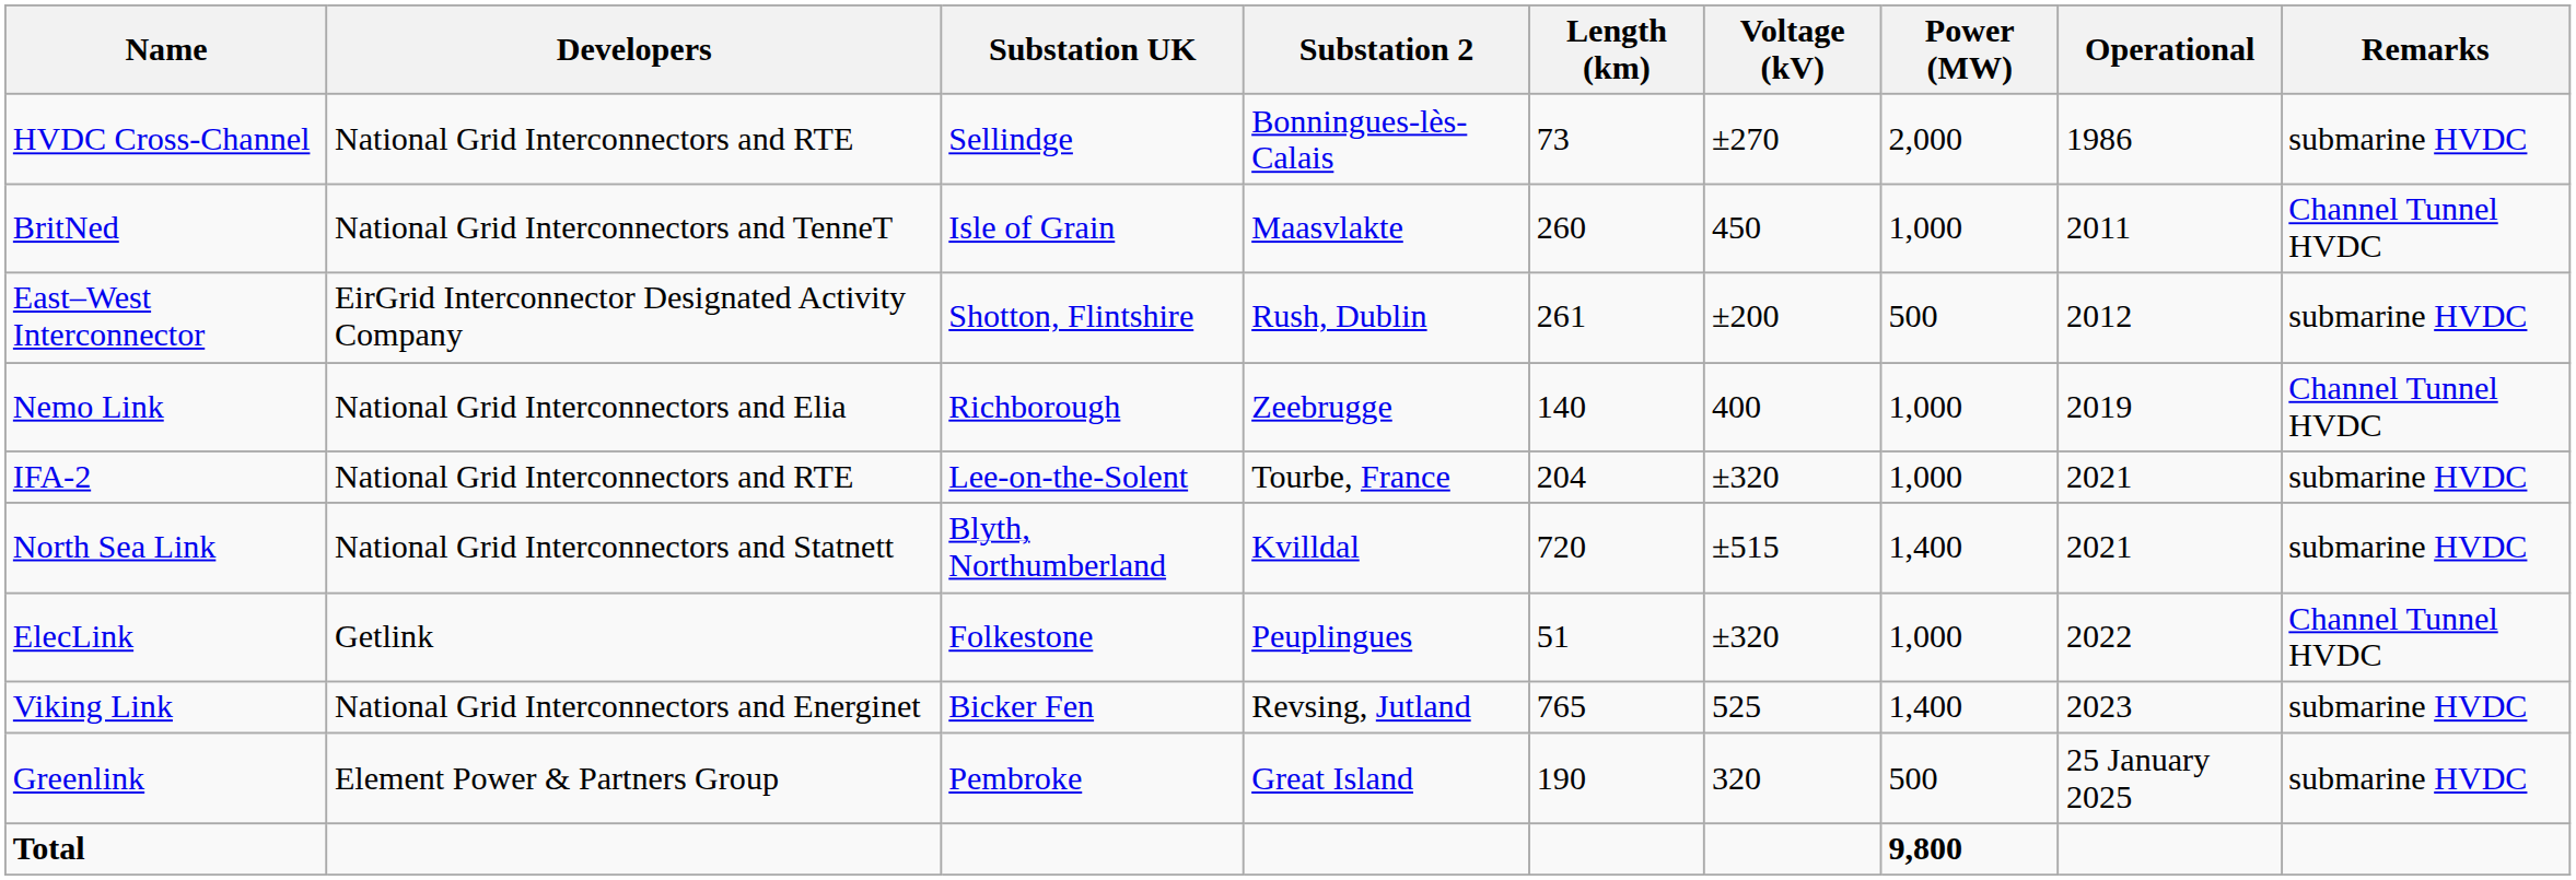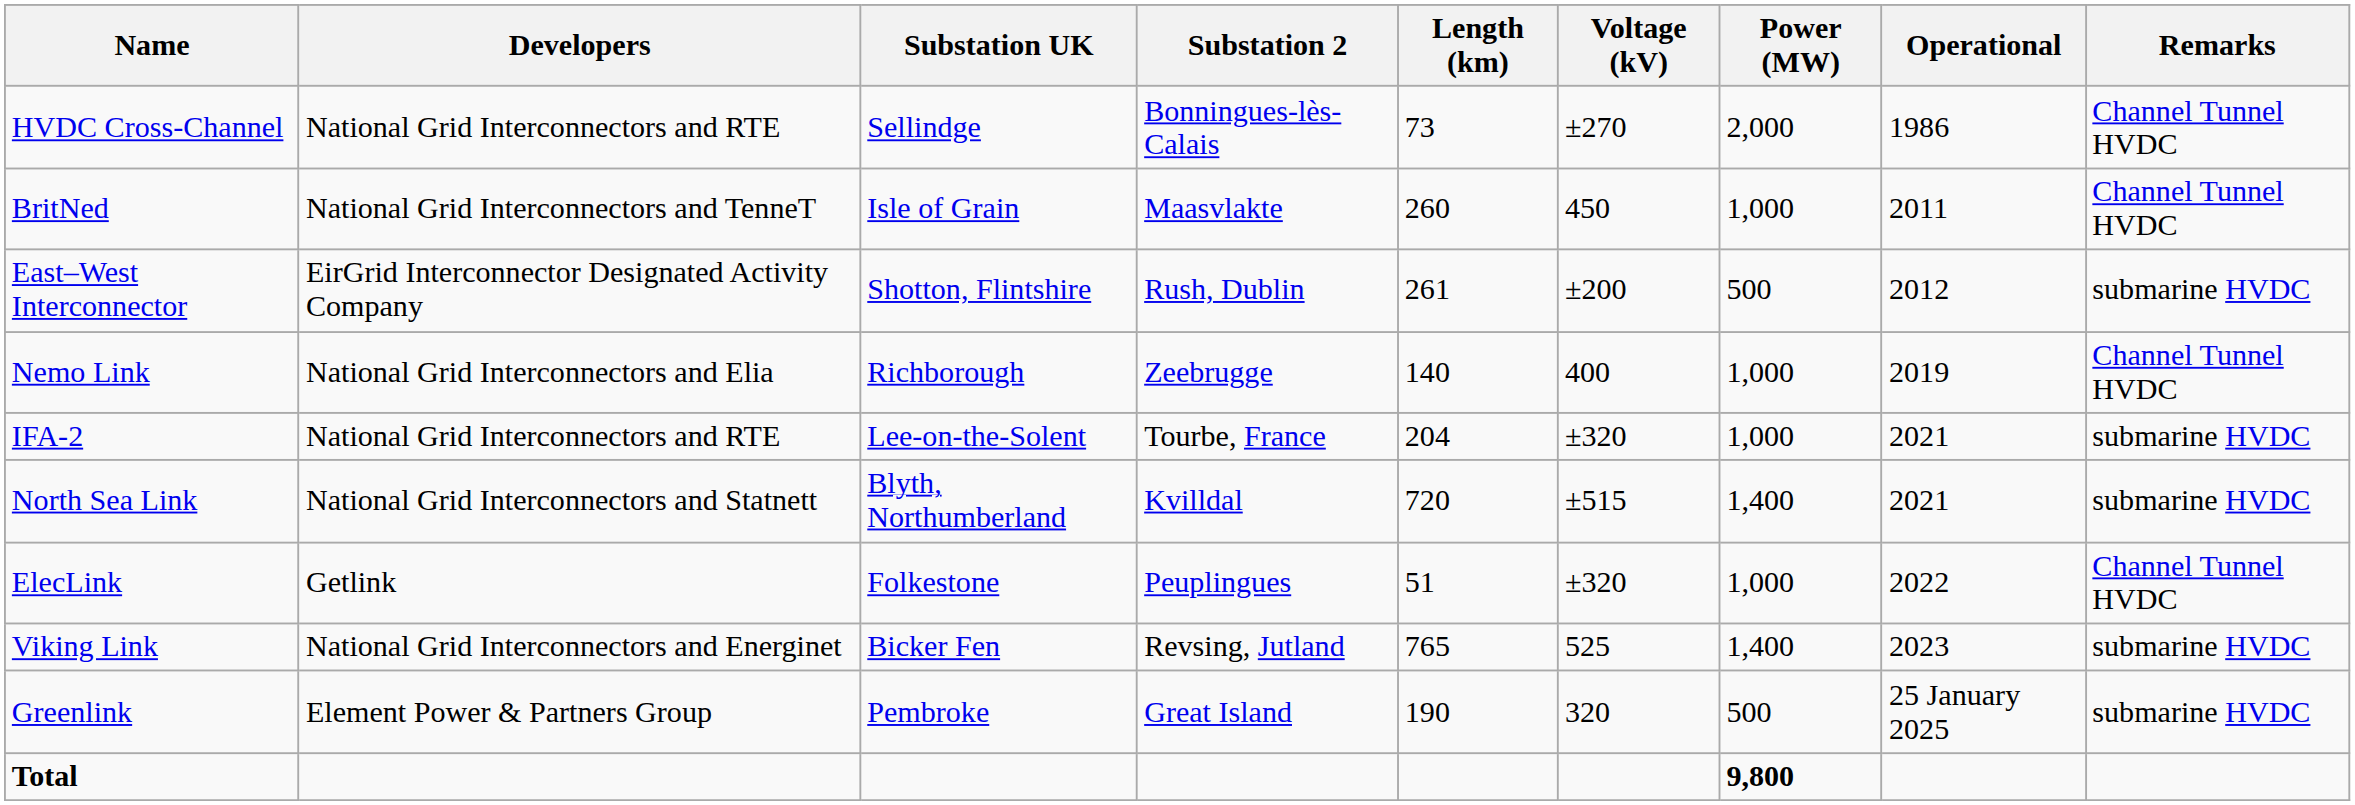 <table class="wikitable sortable">
 <tr>
 <th>Name</th>
 <th>Developers</th>
 <th>Substation UK</th>
 <th>Substation 2</th>
 <th>Length (km)</th>
 <th>Voltage (kV)</th>
 <th>Power (MW)</th>
 <th>Operational</th>
 <th>Remarks</th>
 </tr>
 <tr>
 <td><a href='#'>HVDC Cross-Channel</a></td>
 <td>National Grid Interconnectors and RTE</td>
 <td><a href='#'>Sellindge</a></td>
 <td> <a href='#'>Bonningues-lès-Calais</a></td>
 <td>73</td>
 <td>±270</td>
 <td>2,000</td>
 <td>1986</td>
-<td>submarine <a href='#'>HVDC</a></td>
+<td><a href='#'>Channel Tunnel</a> HVDC</td>
 </tr>
 <tr>
 <td><a href='#'>BritNed</a></td>
 <td>National Grid Interconnectors and TenneT</td>
 <td><a href='#'>Isle of Grain</a></td>
 <td> <a href='#'>Maasvlakte</a></td>
 <td>260</td>
 <td>450</td>
 <td>1,000</td>
 <td>2011</td>
 <td><a href='#'>Channel Tunnel</a> HVDC</td>
 </tr>
 <tr>
 <td><a href='#'>East–West Interconnector</a></td>
 <td>EirGrid Interconnector Designated Activity Company</td>
 <td><a href='#'>Shotton, Flintshire</a></td>
 <td> <a href='#'>Rush, Dublin</a></td>
 <td>261</td>
 <td>±200</td>
 <td>500</td>
 <td>2012</td>
 <td>submarine <a href='#'>HVDC</a></td>
 </tr>
 <tr>
 <td><a href='#'>Nemo Link</a></td>
 <td>National Grid Interconnectors and Elia</td>
 <td><a href='#'>Richborough</a></td>
 <td> <a href='#'>Zeebrugge</a></td>
 <td>140</td>
 <td>400</td>
 <td>1,000</td>
 <td>2019</td>
 <td><a href='#'>Channel Tunnel</a> HVDC</td>
 </tr>
 <tr>
 <td><a href='#'>IFA-2</a></td>
 <td>National Grid Interconnectors and RTE</td>
 <td><a href='#'>Lee-on-the-Solent</a></td>
 <td> Tourbe, <a href='#'>France</a></td>
 <td>204</td>
 <td>±320</td>
 <td>1,000</td>
 <td>2021</td>
 <td>submarine <a href='#'>HVDC</a></td>
 </tr>
 <tr>
 <td><a href='#'>North Sea Link</a></td>
 <td>National Grid Interconnectors and Statnett</td>
 <td><a href='#'>Blyth, Northumberland</a></td>
 <td> <a href='#'>Kvilldal</a></td>
 <td>720</td>
 <td>±515</td>
 <td>1,400</td>
 <td>2021</td>
 <td>submarine <a href='#'>HVDC</a></td>
 </tr>
 <tr>
 <td><a href='#'>ElecLink</a></td>
 <td>Getlink</td>
 <td><a href='#'>Folkestone</a></td>
 <td> <a href='#'>Peuplingues</a></td>
 <td>51</td>
 <td>±320</td>
 <td>1,000</td>
 <td>2022</td>
 <td><a href='#'>Channel Tunnel</a> HVDC</td>
 </tr>
 <tr>
 <td><a href='#'>Viking Link</a></td>
 <td>National Grid Interconnectors and Energinet</td>
 <td><a href='#'>Bicker Fen</a></td>
 <td> Revsing, <a href='#'>Jutland</a></td>
 <td>765</td>
 <td>525</td>
 <td>1,400</td>
 <td>2023</td>
 <td>submarine <a href='#'>HVDC</a></td>
 </tr>
 <tr>
 <td><a href='#'>Greenlink</a></td>
 <td>Element Power & Partners Group</td>
 <td><a href='#'>Pembroke</a></td>
 <td> <a href='#'>Great Island</a></td>
 <td>190</td>
 <td>320</td>
 <td>500</td>
 <td>25 January 2025</td>
 <td>submarine <a href='#'>HVDC</a></td>
 </tr>
 <tr>
 <td><strong>Total</strong></td>
 <td></td>
 <td></td>
 <td></td>
 <td></td>
 <td></td>
 <td><strong>9,800</strong></td>
 <td></td>
 <td></td>
 </tr>
 </table>
